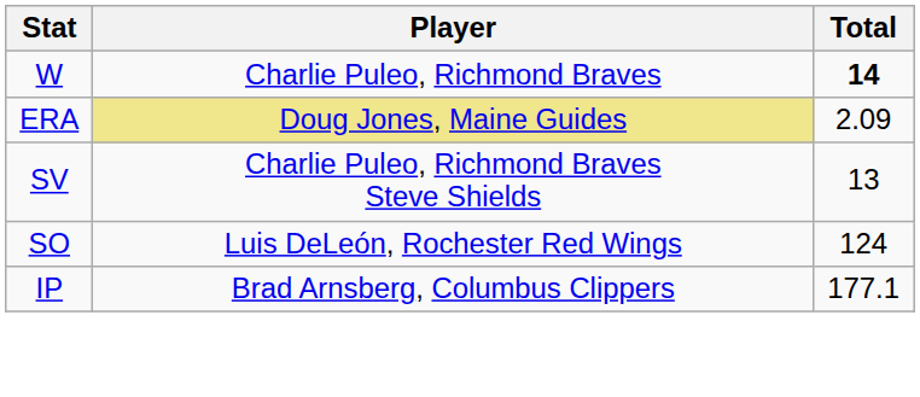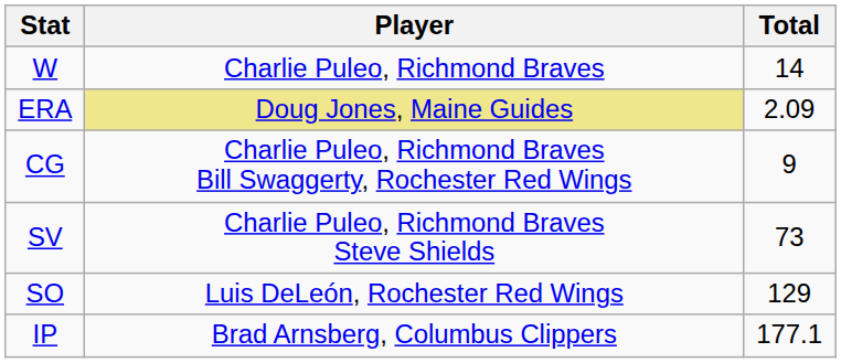 <table class="wikitable" width="40%" style="text-align:center;">
 <tr>
 <th width="5%">Stat</th>
 <th width="60%">Player</th>
 <th width="5%">Total</th>
 </tr>
 <tr>
 <td><a href='#'>W</a></td>
 <td><a href='#'>Charlie Puleo</a>, <a href='#'>Richmond Braves</a></td>
-<td><strong>14</strong></td>
+<td>14</td>
 </tr>
 <tr>
 <td><a href='#'>ERA</a></td>
 <td style="background: khaki;"><a href='#'>Doug Jones</a>, <a href='#'>Maine Guides</a></td>
 <td>2.09</td>
 </tr>
 <tr>
+<td><a href='#'>CG</a></td>
+<td><a href='#'>Charlie Puleo</a>, <a href='#'>Richmond Braves</a> <br> <a href='#'>Bill Swaggerty</a>, <a href='#'>Rochester Red Wings</a></td>
+<td>9</td>
+</tr>
+<tr>
 <td><a href='#'>SV</a></td>
 <td><a href='#'>Charlie Puleo</a>, <a href='#'>Richmond Braves</a> <br> <a href='#'>Steve Shields</a></td>
-<td>13</td>
+<td>73</td>
 </tr>
 <tr>
 <td><a href='#'>SO</a></td>
 <td><a href='#'>Luis DeLeón</a>, <a href='#'>Rochester Red Wings</a></td>
-<td>124</td>
+<td>129</td>
 </tr>
 <tr>
 <td><a href='#'>IP</a></td>
 <td><a href='#'>Brad Arnsberg</a>, <a href='#'>Columbus Clippers</a></td>
 <td>177.1</td>
 </tr>
 </table>
